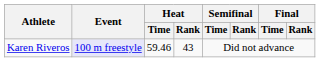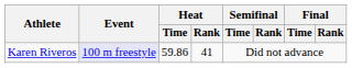 <table class=wikitable style="font-size:90%">
 <tr>
 <th rowspan="2">Athlete</th>
 <th rowspan="2">Event</th>
 <th colspan="2">Heat</th>
 <th colspan="2">Semifinal</th>
 <th colspan="2">Final</th>
 </tr>
 <tr style="font-size:95%">
 <th>Time</th>
 <th>Rank</th>
 <th>Time</th>
 <th>Rank</th>
 <th>Time</th>
 <th>Rank</th>
 </tr>
 <tr align=center>
 <td align=left><a href='#'>Karen Riveros</a></td>
 <td align=left style="background: lavender;"><a href='#'>100 m freestyle</a></td>
-<td>59.46</td>
-<td>43</td>
+<td>59.86</td>
+<td>41</td>
 <td colspan=4>Did not advance</td>
 </tr>
 </table>
